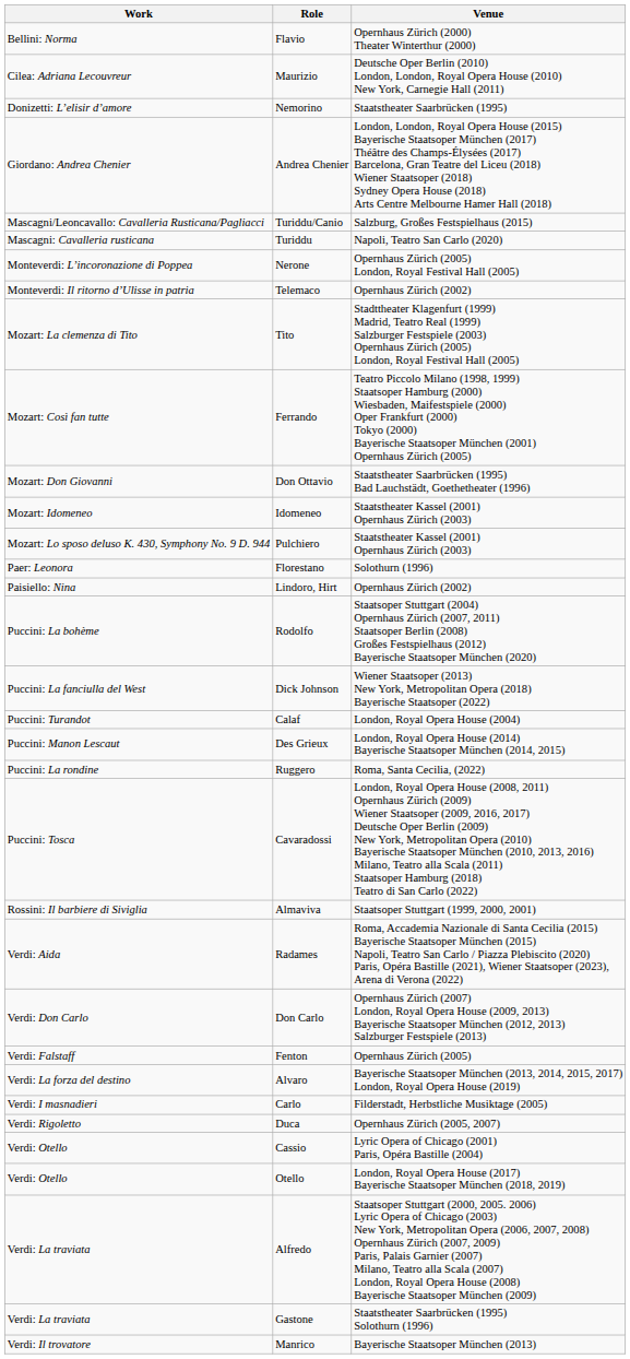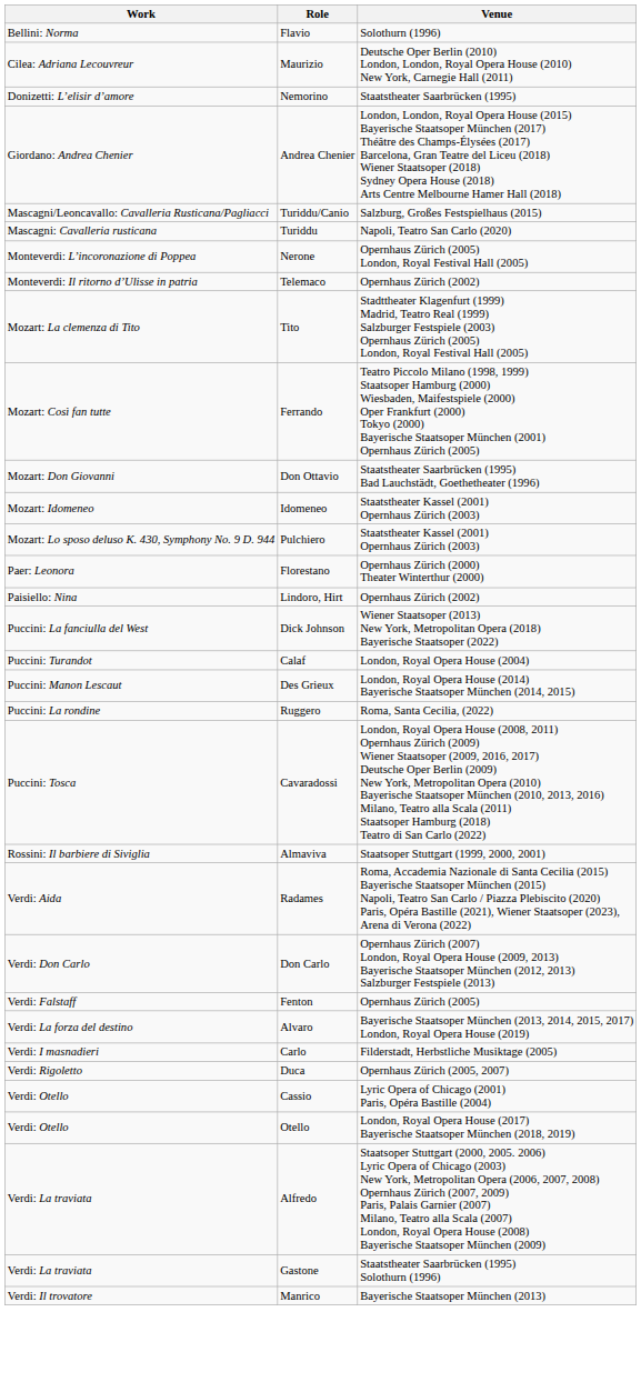 <table class="wikitable sortable collapsible">
 <tr>
 <th rowspan="2">Work</th>
 <th rowspan="2">Role</th>
 <th rowspan="2">Venue</th>
 </tr>
 <tr valign="top">
 </tr>
 <tr>
 <td style="text-align:left;">Bellini: <em>Norma</em></td>
 <td>Flavio</td>
-<td>Opernhaus Zürich (2000) <br> Theater Winterthur (2000)</td>
+<td>Solothurn (1996)</td>
 </tr>
 <tr>
 <td style="text-align:left;">Cilea: <em>Adriana Lecouvreur</em></td>
 <td>Maurizio</td>
 <td>Deutsche Oper Berlin (2010) <br> London, London, Royal Opera House (2010) <br> New York, Carnegie Hall (2011)</td>
 </tr>
 <tr>
 <td style="text-align:left;">Donizetti: <em>L’elisir d’amore</em></td>
 <td>Nemorino</td>
 <td>Staatstheater Saarbrücken (1995)</td>
 </tr>
 <tr>
 <td style="text-align:left;">Giordano: <em>Andrea Chenier</em></td>
 <td>Andrea Chenier</td>
 <td>London, London, Royal Opera House (2015) <br> Bayerische Staatsoper München (2017) <br> Théâtre des Champs-Élysées (2017) <br> Barcelona, Gran Teatre del Liceu (2018) <br> Wiener Staatsoper (2018) <br> Sydney Opera House (2018) <br> Arts Centre Melbourne Hamer Hall (2018)</td>
 </tr>
 <tr>
 <td style="text-align:left;">Mascagni/Leoncavallo: <em>Cavalleria Rusticana/Pagliacci</em></td>
 <td>Turiddu/Canio</td>
 <td>Salzburg, Großes Festspielhaus (2015)</td>
 </tr>
 <tr>
 <td style="text-align:left;">Mascagni: <em>Cavalleria rusticana</em></td>
 <td>Turiddu</td>
 <td>Napoli, Teatro San Carlo (2020)</td>
 </tr>
 <tr>
 <td style="text-align:left;">Monteverdi: <em>L’incoronazione di Poppea</em></td>
 <td>Nerone</td>
 <td>Opernhaus Zürich (2005) <br> London, Royal Festival Hall (2005)</td>
 </tr>
 <tr>
 <td style="text-align:left;">Monteverdi: <em>Il ritorno d’Ulisse in patria</em></td>
 <td>Telemaco</td>
 <td>Opernhaus Zürich (2002)</td>
 </tr>
 <tr>
 <td style="text-align:left;">Mozart: <em>La clemenza di Tito</em></td>
 <td>Tito</td>
 <td>Stadttheater Klagenfurt (1999) <br> Madrid, Teatro Real (1999) <br> Salzburger Festspiele (2003) <br> Opernhaus Zürich (2005) <br> London, Royal Festival Hall (2005)</td>
 </tr>
 <tr>
 <td style="text-align:left;">Mozart: <em>Così fan tutte</em></td>
 <td>Ferrando</td>
 <td>Teatro Piccolo Milano (1998, 1999) <br> Staatsoper Hamburg (2000) <br> Wiesbaden, Maifestspiele (2000) <br> Oper Frankfurt (2000) <br> Tokyo (2000) <br> Bayerische Staatsoper München (2001) <br> Opernhaus Zürich (2005)</td>
 </tr>
 <tr>
 <td style="text-align:left;">Mozart: <em>Don Giovanni</em></td>
 <td>Don Ottavio</td>
 <td>Staatstheater Saarbrücken (1995) <br> Bad Lauchstädt, Goethetheater (1996)</td>
 </tr>
 <tr>
 <td style="text-align:left;">Mozart: <em>Idomeneo</em></td>
 <td>Idomeneo</td>
 <td>Staatstheater Kassel (2001) <br> Opernhaus Zürich (2003)</td>
 </tr>
 <tr>
 <td style="text-align:left;">Mozart: <em>Lo sposo deluso K. 430, Symphony No. 9 D. 944</em></td>
 <td>Pulchiero</td>
 <td>Staatstheater Kassel (2001) <br> Opernhaus Zürich (2003)</td>
 </tr>
 <tr>
 <td style="text-align:left;">Paer: <em>Leonora</em></td>
 <td>Florestano</td>
-<td>Solothurn (1996)</td>
+<td>Opernhaus Zürich (2000) <br> Theater Winterthur (2000)</td>
 </tr>
 <tr>
 <td style="text-align:left;">Paisiello: <em>Nina</em></td>
 <td>Lindoro, Hirt</td>
 <td>Opernhaus Zürich (2002)</td>
-</tr>
-<tr>
-<td style="text-align:left;">Puccini: <em>La bohème</em></td>
-<td>Rodolfo</td>
-<td>Staatsoper Stuttgart (2004) <br> Opernhaus Zürich (2007, 2011) <br> Staatsoper Berlin (2008) <br> Großes Festspielhaus (2012) <br> Bayerische Staatsoper München (2020)</td>
 </tr>
 <tr>
 <td style="text-align:left;">Puccini: <em>La fanciulla del West</em></td>
 <td>Dick Johnson</td>
 <td>Wiener Staatsoper (2013) <br> New York, Metropolitan Opera (2018)<br>Bayerische Staatsoper (2022)</td>
 </tr>
 <tr>
 <td style="text-align:left;">Puccini: <em>Turandot</em></td>
 <td>Calaf</td>
 <td>London, Royal Opera House (2004)</td>
 </tr>
 <tr>
 <td style="text-align:left;">Puccini: <em>Manon Lescaut</em></td>
 <td>Des Grieux</td>
 <td>London, Royal Opera House (2014) <br> Bayerische Staatsoper München (2014, 2015)</td>
 </tr>
 <tr>
 <td style="text-align:left;">Puccini: <em>La rondine</em></td>
 <td>Ruggero</td>
 <td>Roma, Santa Cecilia, (2022)</td>
 </tr>
 <tr>
 <td style="text-align:left;">Puccini: <em>Tosca</em></td>
 <td>Cavaradossi</td>
 <td>London, Royal Opera House (2008, 2011) <br> Opernhaus Zürich (2009) <br> Wiener Staatsoper (2009, 2016, 2017) <br> Deutsche Oper Berlin (2009) <br> New York, Metropolitan Opera (2010) <br> Bayerische Staatsoper München (2010, 2013, 2016) <br> Milano, Teatro alla Scala (2011) <br> Staatsoper Hamburg (2018)<br>Teatro di San Carlo (2022)</td>
 </tr>
 <tr>
 <td style="text-align:left;">Rossini: <em>Il barbiere di Siviglia</em></td>
 <td>Almaviva</td>
 <td>Staatsoper Stuttgart (1999, 2000, 2001)</td>
 </tr>
 <tr>
 <td style="text-align:left;">Verdi: <em>Aida</em></td>
 <td>Radames</td>
 <td>Roma, Accademia Nazionale di Santa Cecilia (2015) <br> Bayerische Staatsoper München (2015) <br> Napoli, Teatro San Carlo / Piazza Plebiscito (2020) <br> Paris, Opéra Bastille (2021), Wiener Staatsoper (2023),<br>Arena di Verona (2022)</td>
 </tr>
 <tr>
 <td style="text-align:left;">Verdi: <em>Don Carlo</em></td>
 <td>Don Carlo</td>
 <td>Opernhaus Zürich (2007) <br> London, Royal Opera House (2009, 2013) <br> Bayerische Staatsoper München (2012, 2013) <br> Salzburger Festspiele (2013)</td>
 </tr>
 <tr>
 <td style="text-align:left;">Verdi: <em>Falstaff</em></td>
 <td>Fenton</td>
 <td>Opernhaus Zürich (2005)</td>
 </tr>
 <tr>
 <td style="text-align:left;">Verdi: <em>La forza del destino</em></td>
 <td>Alvaro</td>
 <td>Bayerische Staatsoper München (2013, 2014, 2015, 2017) <br> London, Royal Opera House (2019)</td>
 </tr>
 <tr>
 <td style="text-align:left;">Verdi: <em>I masnadieri</em></td>
 <td>Carlo</td>
 <td>Filderstadt, Herbstliche Musiktage (2005)</td>
 </tr>
 <tr>
 <td style="text-align:left;">Verdi: <em>Rigoletto</em></td>
 <td>Duca</td>
 <td>Opernhaus Zürich (2005, 2007)</td>
 </tr>
 <tr>
 <td style="text-align:left;">Verdi: <em>Otello</em></td>
 <td>Cassio</td>
 <td>Lyric Opera of Chicago (2001) <br> Paris, Opéra Bastille (2004)</td>
 </tr>
 <tr>
 <td style="text-align:left;">Verdi: <em>Otello</em></td>
 <td>Otello</td>
 <td>London, Royal Opera House (2017) <br> Bayerische Staatsoper München (2018, 2019)</td>
 </tr>
 <tr>
 <td style="text-align:left;">Verdi: <em>La traviata</em></td>
 <td>Alfredo</td>
 <td>Staatsoper Stuttgart (2000, 2005. 2006) <br> Lyric Opera of Chicago (2003) <br> New York, Metropolitan Opera (2006, 2007, 2008) <br> Opernhaus Zürich (2007, 2009) <br> Paris, Palais Garnier (2007) <br> Milano, Teatro alla Scala (2007) <br> London, Royal Opera House (2008) <br> Bayerische Staatsoper München (2009)</td>
 </tr>
 <tr>
 <td style="text-align:left;">Verdi: <em>La traviata</em></td>
 <td>Gastone</td>
 <td>Staatstheater Saarbrücken (1995) <br> Solothurn (1996)</td>
 </tr>
 <tr>
 <td style="text-align:left;">Verdi: <em>Il trovatore</em></td>
 <td>Manrico</td>
 <td>Bayerische Staatsoper München (2013)</td>
 </tr>
 </table>
